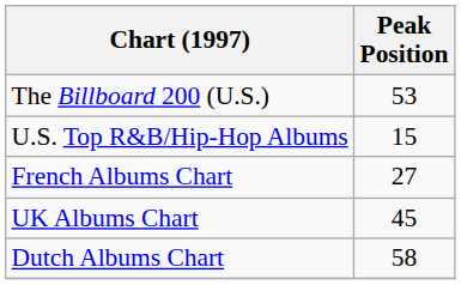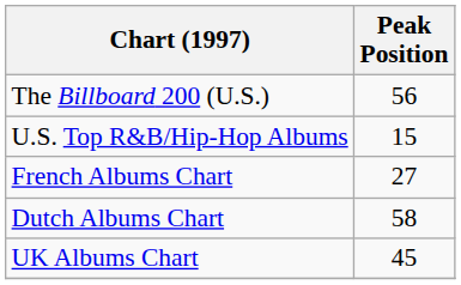 <table class="wikitable">
 <tr>
 <th align="left">Chart (1997)</th>
 <th align="left">Peak<br>Position</th>
 </tr>
 <tr>
 <td align="left">The <a href='#'><em>Billboard</em> 200</a> (U.S.)</td>
-<td align="center">53</td>
+<td align="center">56</td>
 </tr>
 <tr>
 <td align="left">U.S. <a href='#'>Top R&B/Hip-Hop Albums</a></td>
 <td align="center">15</td>
 </tr>
 <tr>
 <td><a href='#'>French Albums Chart</a></td>
 <td style="text-align:center;">27</td>
 </tr>
 <tr>
+<td><a href='#'>Dutch Albums Chart</a></td>
+<td style="text-align:center;">58</td>
+</tr>
+<tr>
 <td><a href='#'>UK Albums Chart</a></td>
 <td style="text-align:center;">45</td>
 </tr>
 <tr>
-<td><a href='#'>Dutch Albums Chart</a></td>
-<td style="text-align:center;">58</td>
-</tr>
-<tr>
 </tr>
 </table>
